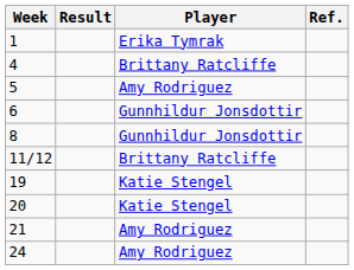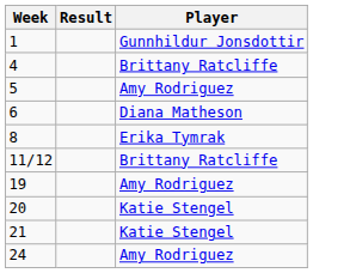 <table class=wikitable>
 <tr>
 <th>Week</th>
 <th>Result</th>
 <th>Player</th>
-<th>Ref.</th>
 </tr>
 <tr>
 <td>1</td>
 <td></td>
-<td> <a href='#'>Erika Tymrak</a></td>
-<td></td>
+<td> <a href='#'>Gunnhildur Jonsdottir</a></td>
 </tr>
 <tr>
 <td>4</td>
 <td></td>
 <td> <a href='#'>Brittany Ratcliffe</a></td>
-<td></td>
 </tr>
 <tr>
 <td>5</td>
 <td></td>
 <td> <a href='#'>Amy Rodriguez</a></td>
-<td></td>
 </tr>
 <tr>
 <td>6</td>
 <td></td>
-<td> <a href='#'>Gunnhildur Jonsdottir</a></td>
-<td></td>
+<td> <a href='#'>Diana Matheson</a></td>
 </tr>
 <tr>
 <td>8</td>
 <td></td>
-<td> <a href='#'>Gunnhildur Jonsdottir</a></td>
-<td></td>
+<td> <a href='#'>Erika Tymrak</a></td>
 </tr>
 <tr>
 <td>11/12</td>
 <td></td>
 <td> <a href='#'>Brittany Ratcliffe</a></td>
-<td></td>
 </tr>
 <tr>
 <td>19</td>
 <td></td>
-<td> <a href='#'>Katie Stengel</a></td>
-<td></td>
+<td> <a href='#'>Amy Rodriguez</a></td>
 </tr>
 <tr>
 <td>20</td>
 <td></td>
 <td> <a href='#'>Katie Stengel</a></td>
-<td></td>
 </tr>
 <tr>
 <td>21</td>
 <td></td>
-<td> <a href='#'>Amy Rodriguez</a></td>
-<td></td>
+<td> <a href='#'>Katie Stengel</a></td>
 </tr>
 <tr>
 <td>24</td>
 <td></td>
 <td> <a href='#'>Amy Rodriguez</a></td>
-<td></td>
 </tr>
 </table>
